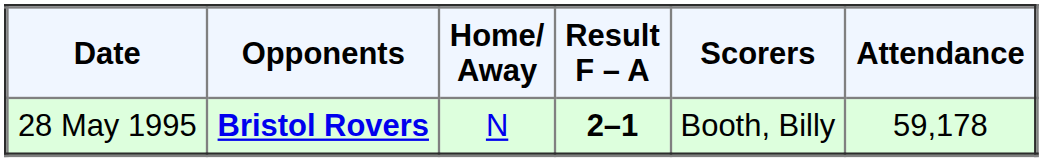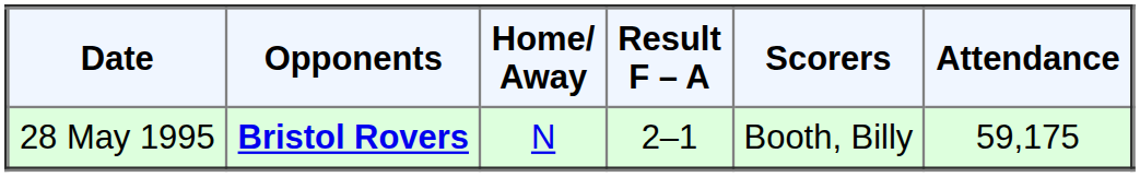 <table border="2" cellpadding="4" style="border-collapse:collapse; text-align:center; font-size:smaller;">
 <tr style="background:#f0f6ff;">
 <th><strong>Date</strong></th>
 <th><strong>Opponents</strong></th>
 <th><strong>Home/<br>Away</strong></th>
 <th><strong>Result<br>F – A</strong></th>
 <th><strong>Scorers</strong></th>
 <th><strong>Attendance</strong></th>
 </tr>
 <tr bgcolor="#ddffdd">
 <td>28 May 1995</td>
 <td><strong><a href='#'>Bristol Rovers</a></strong></td>
 <td><a href='#'>N</a></td>
-<td><strong>2–1</strong></td>
+<td>2–1</td>
 <td>Booth, Billy</td>
-<td>59,178</td>
+<td>59,175</td>
 </tr>
 </table>
